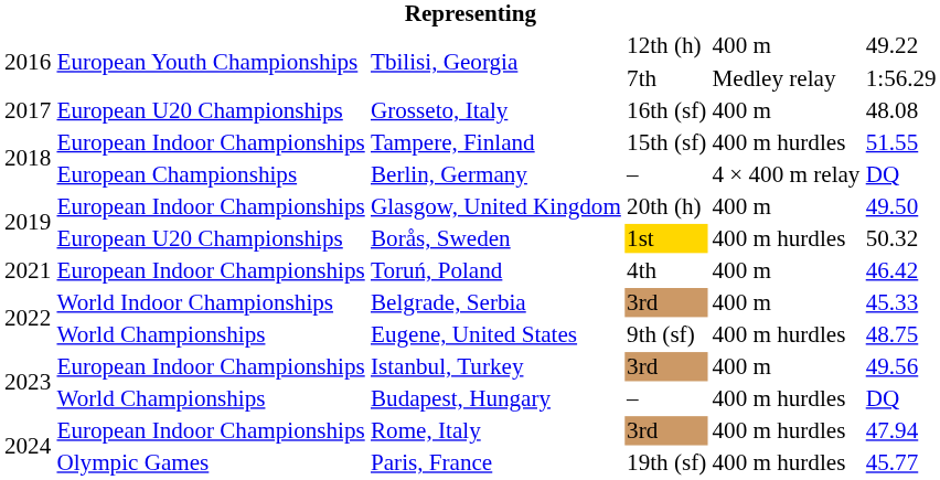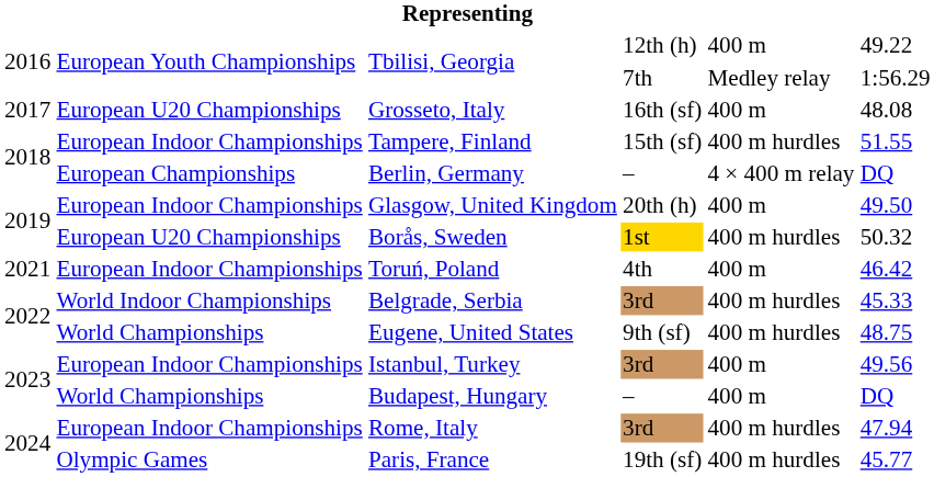 <table>
 <tr>
 <th colspan="6">Representing </th>
 </tr>
 <tr>
 <td rowspan=2>2016</td>
 <td rowspan=2><a href='#'>European Youth Championships</a></td>
 <td rowspan=2><a href='#'>Tbilisi, Georgia</a></td>
 <td>12th (h)</td>
 <td>400 m</td>
 <td>49.22</td>
 </tr>
 <tr>
 <td>7th</td>
 <td>Medley relay</td>
 <td>1:56.29</td>
 </tr>
 <tr>
 <td>2017</td>
 <td><a href='#'>European U20 Championships</a></td>
 <td><a href='#'>Grosseto, Italy</a></td>
 <td>16th (sf)</td>
 <td>400 m</td>
 <td>48.08</td>
 </tr>
 <tr>
 <td rowspan=2>2018</td>
 <td><a href='#'>European Indoor Championships</a></td>
 <td><a href='#'>Tampere, Finland</a></td>
 <td>15th (sf)</td>
 <td>400 m hurdles</td>
 <td><a href='#'>51.55</a></td>
 </tr>
 <tr>
 <td><a href='#'>European Championships</a></td>
 <td><a href='#'>Berlin, Germany</a></td>
 <td>–</td>
 <td>4 × 400 m relay</td>
 <td><a href='#'>DQ</a></td>
 </tr>
 <tr>
 <td rowspan=2>2019</td>
 <td><a href='#'>European Indoor Championships</a></td>
 <td><a href='#'>Glasgow, United Kingdom</a></td>
 <td>20th (h)</td>
 <td>400 m </td>
 <td><a href='#'>49.50</a></td>
 </tr>
 <tr>
 <td><a href='#'>European U20 Championships</a></td>
 <td><a href='#'>Borås, Sweden</a></td>
 <td bgcolor=gold>1st</td>
 <td>400 m hurdles</td>
 <td>50.32</td>
 </tr>
 <tr>
 <td>2021</td>
 <td><a href='#'>European Indoor Championships</a></td>
 <td><a href='#'>Toruń, Poland</a></td>
 <td>4th</td>
 <td>400 m </td>
 <td><a href='#'>46.42</a></td>
 </tr>
 <tr>
 <td rowspan=2>2022</td>
 <td><a href='#'>World Indoor Championships</a></td>
 <td><a href='#'>Belgrade, Serbia</a></td>
 <td bgcolor="cc9966">3rd</td>
-<td>400 m </td>
+<td>400 m hurdles</td>
 <td><a href='#'>45.33</a></td>
 </tr>
 <tr>
 <td><a href='#'>World Championships</a></td>
 <td><a href='#'>Eugene, United States</a></td>
 <td>9th (sf)</td>
 <td>400 m hurdles</td>
 <td><a href='#'>48.75</a></td>
 </tr>
 <tr>
 <td rowspan=2>2023</td>
 <td><a href='#'>European Indoor Championships</a></td>
 <td><a href='#'>Istanbul, Turkey</a></td>
 <td bgcolor="cc9966">3rd</td>
 <td>400 m </td>
 <td><a href='#'>49.56</a></td>
 </tr>
 <tr>
 <td><a href='#'>World Championships</a></td>
 <td><a href='#'>Budapest, Hungary</a></td>
 <td>–</td>
-<td>400 m hurdles</td>
+<td>400 m</td>
 <td><a href='#'>DQ</a></td>
 </tr>
 <tr>
 <td rowspan=2>2024</td>
 <td><a href='#'>European Indoor Championships</a></td>
 <td><a href='#'>Rome, Italy</a></td>
 <td bgcolor="cc9966">3rd</td>
 <td>400 m hurdles</td>
 <td><a href='#'>47.94</a></td>
 </tr>
 <tr>
 <td><a href='#'>Olympic Games</a></td>
 <td><a href='#'>Paris, France</a></td>
 <td>19th (sf)</td>
 <td>400 m hurdles</td>
 <td><a href='#'>45.77</a></td>
 </tr>
 </table>
